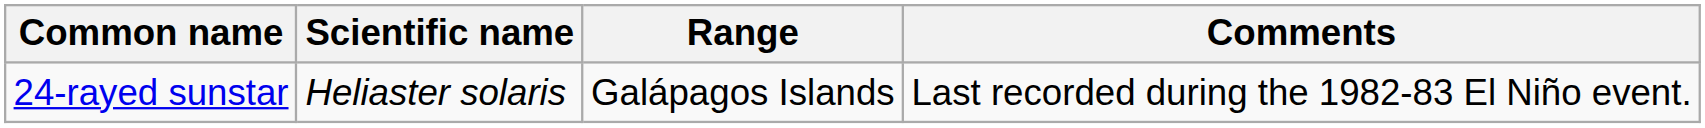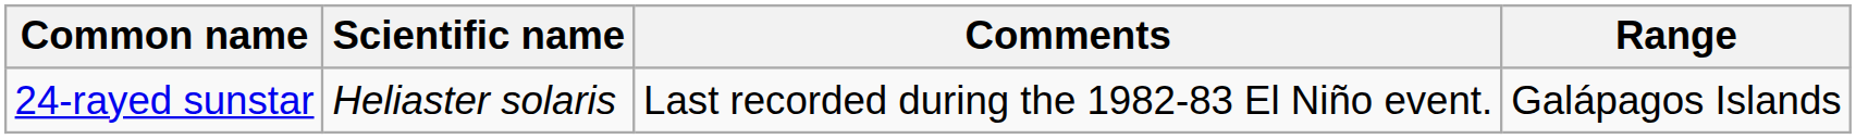 <table class="wikitable">
 <tr>
 <th>Common name</th>
 <th>Scientific name</th>
+<th class="unsortable">Comments</th>
 <th>Range</th>
-<th class="unsortable">Comments</th>
 </tr>
 <tr>
 <td><a href='#'>24-rayed sunstar</a></td>
 <td><em>Heliaster solaris</em></td>
+<td>Last recorded during the 1982-83 El Niño event.</td>
 <td>Galápagos Islands</td>
-<td>Last recorded during the 1982-83 El Niño event.</td>
 </tr>
 </table>
